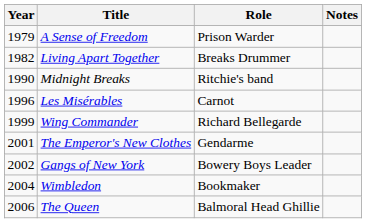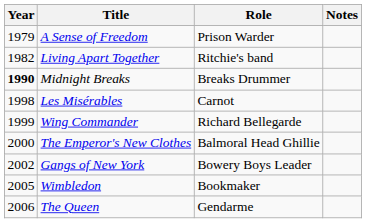 <table class="wikitable">
 <tr>
 <th>Year</th>
 <th>Title</th>
 <th>Role</th>
 <th>Notes</th>
 </tr>
 <tr>
 <td>1979</td>
 <td><em><a href='#'>A Sense of Freedom</a></em></td>
 <td>Prison Warder</td>
 <td></td>
 </tr>
 <tr>
 <td>1982</td>
 <td><em><a href='#'>Living Apart Together</a></em></td>
+<td>Ritchie's band</td>
+<td></td>
+</tr>
+<tr>
+<td><strong>1990</strong></td>
+<td><em>Midnight Breaks</em></td>
 <td>Breaks Drummer</td>
 <td></td>
 </tr>
 <tr>
-<td>1990</td>
-<td><em>Midnight Breaks</em></td>
-<td>Ritchie's band</td>
-<td></td>
-</tr>
-<tr>
-<td>1996</td>
+<td>1998</td>
 <td><em><a href='#'>Les Misérables</a></em></td>
 <td>Carnot</td>
 <td></td>
 </tr>
 <tr>
 <td>1999</td>
 <td><em><a href='#'>Wing Commander</a></em></td>
 <td>Richard Bellegarde</td>
 <td></td>
 </tr>
 <tr>
-<td>2001</td>
+<td>2000</td>
 <td><em><a href='#'>The Emperor's New Clothes</a></em></td>
-<td>Gendarme</td>
+<td>Balmoral Head Ghillie</td>
 <td></td>
 </tr>
 <tr>
 <td>2002</td>
 <td><em><a href='#'>Gangs of New York</a></em></td>
 <td>Bowery Boys Leader</td>
 <td></td>
 </tr>
 <tr>
-<td>2004</td>
+<td>2005</td>
 <td><em><a href='#'>Wimbledon</a></em></td>
 <td>Bookmaker</td>
 <td></td>
 </tr>
 <tr>
 <td>2006</td>
 <td><em><a href='#'>The Queen</a></em></td>
-<td>Balmoral Head Ghillie</td>
+<td>Gendarme</td>
 <td></td>
 </tr>
 </table>
